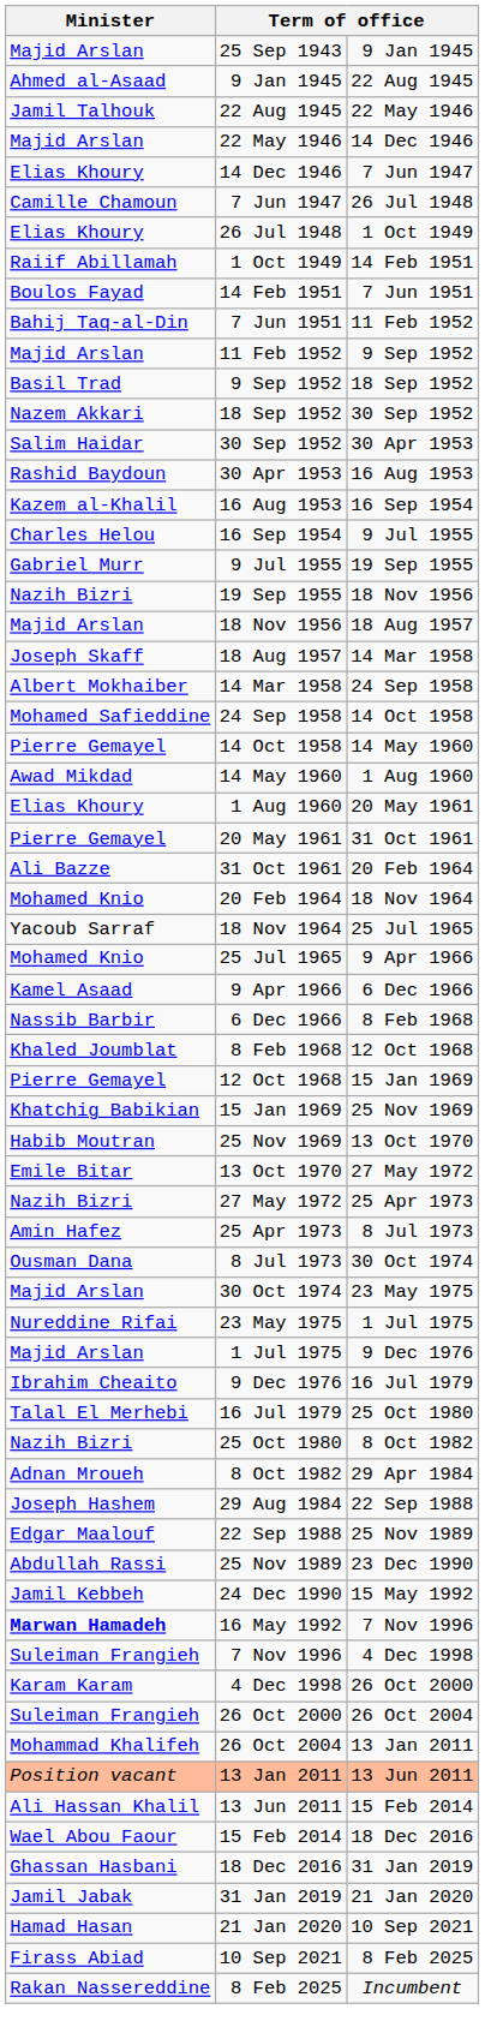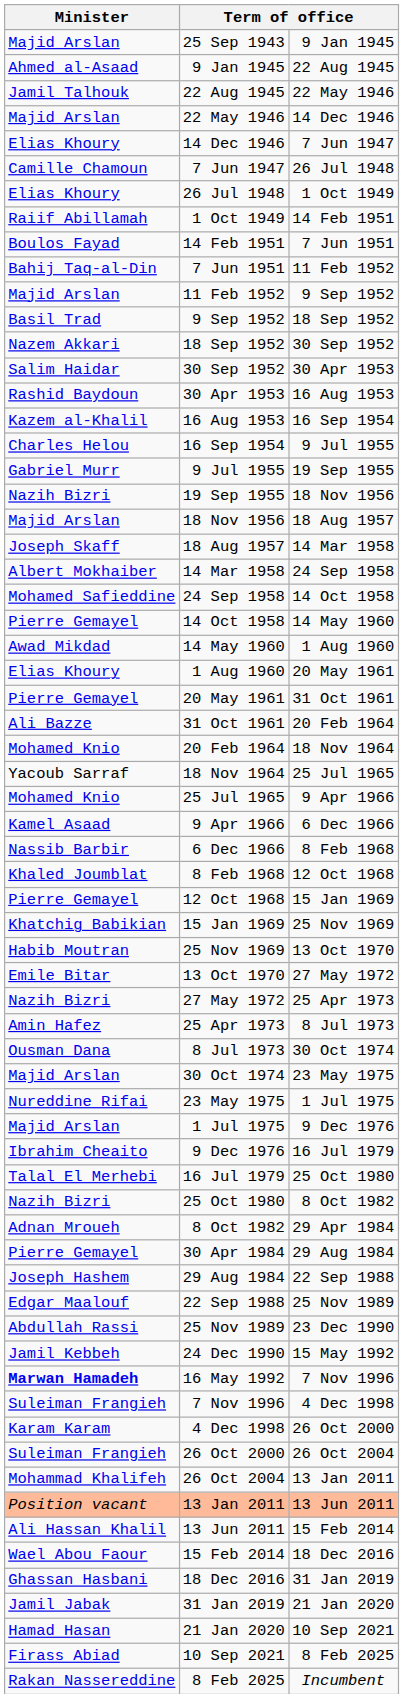 <table class="wikitable">
 <tr>
 <th>Minister</th>
 <th colspan=2>Term of office</th>
 </tr>
 <tr>
 <td><a href='#'>Majid Arslan</a></td>
 <td style="text-align:right;">25 Sep 1943</td>
 <td style="text-align:right;">9 Jan 1945</td>
 </tr>
 <tr>
 <td><a href='#'>Ahmed al-Asaad</a></td>
 <td style="text-align:right;">9 Jan 1945</td>
 <td style="text-align:right;">22 Aug 1945</td>
 </tr>
 <tr>
 <td><a href='#'>Jamil Talhouk</a></td>
 <td style="text-align:right;">22 Aug 1945</td>
 <td style="text-align:right;">22 May 1946</td>
 </tr>
 <tr>
 <td><a href='#'>Majid Arslan</a></td>
 <td style="text-align:right;">22 May 1946</td>
 <td style="text-align:right;">14 Dec 1946</td>
 </tr>
 <tr>
 <td><a href='#'>Elias Khoury</a></td>
 <td style="text-align:right;">14 Dec 1946</td>
 <td style="text-align:right;">7 Jun 1947</td>
 </tr>
 <tr>
 <td><a href='#'>Camille Chamoun</a></td>
 <td style="text-align:right;">7 Jun 1947</td>
 <td style="text-align:right;">26 Jul 1948</td>
 </tr>
 <tr>
 <td><a href='#'>Elias Khoury</a></td>
 <td style="text-align:right;">26 Jul 1948</td>
 <td style="text-align:right;">1 Oct 1949</td>
 </tr>
 <tr>
 <td><a href='#'>Raiif Abillamah</a></td>
 <td style="text-align:right;">1 Oct 1949</td>
 <td style="text-align:right;">14 Feb 1951</td>
 </tr>
 <tr>
 <td><a href='#'>Boulos Fayad</a></td>
 <td style="text-align:right;">14 Feb 1951</td>
 <td style="text-align:right;">7 Jun 1951</td>
 </tr>
 <tr>
 <td><a href='#'>Bahij Taq-al-Din</a></td>
 <td style="text-align:right;">7 Jun 1951</td>
 <td style="text-align:right;">11 Feb 1952</td>
 </tr>
 <tr>
 <td><a href='#'>Majid Arslan</a></td>
 <td style="text-align:right;">11 Feb 1952</td>
 <td style="text-align:right;">9 Sep 1952</td>
 </tr>
 <tr>
 <td><a href='#'>Basil Trad</a></td>
 <td style="text-align:right;">9 Sep 1952</td>
 <td style="text-align:right;">18 Sep 1952</td>
 </tr>
 <tr>
 <td><a href='#'>Nazem Akkari</a></td>
 <td style="text-align:right;">18 Sep 1952</td>
 <td style="text-align:right;">30 Sep 1952</td>
 </tr>
 <tr>
 <td><a href='#'>Salim Haidar</a></td>
 <td style="text-align:right;">30 Sep 1952</td>
 <td style="text-align:right;">30 Apr 1953</td>
 </tr>
 <tr>
 <td><a href='#'>Rashid Baydoun</a></td>
 <td style="text-align:right;">30 Apr 1953</td>
 <td style="text-align:right;">16 Aug 1953</td>
 </tr>
 <tr>
 <td><a href='#'>Kazem al-Khalil</a></td>
 <td style="text-align:right;">16 Aug 1953</td>
 <td style="text-align:right;">16 Sep 1954</td>
 </tr>
 <tr>
 <td><a href='#'>Charles Helou</a></td>
 <td style="text-align:right;">16 Sep 1954</td>
 <td style="text-align:right;">9 Jul 1955</td>
 </tr>
 <tr>
 <td><a href='#'>Gabriel Murr</a></td>
 <td style="text-align:right;">9 Jul 1955</td>
 <td style="text-align:right;">19 Sep 1955</td>
 </tr>
 <tr>
 <td><a href='#'>Nazih Bizri</a></td>
 <td style="text-align:right;">19 Sep 1955</td>
 <td style="text-align:right;">18 Nov 1956</td>
 </tr>
 <tr>
 <td><a href='#'>Majid Arslan</a></td>
 <td style="text-align:right;">18 Nov 1956</td>
 <td style="text-align:right;">18 Aug 1957</td>
 </tr>
 <tr>
 <td><a href='#'>Joseph Skaff</a></td>
 <td style="text-align:right;">18 Aug 1957</td>
 <td style="text-align:right;">14 Mar 1958</td>
 </tr>
 <tr>
 <td><a href='#'>Albert Mokhaiber</a></td>
 <td style="text-align:right;">14 Mar 1958</td>
 <td style="text-align:right;">24 Sep 1958</td>
 </tr>
 <tr>
 <td><a href='#'>Mohamed Safieddine</a></td>
 <td style="text-align:right;">24 Sep 1958</td>
 <td style="text-align:right;">14 Oct 1958</td>
 </tr>
 <tr>
 <td><a href='#'>Pierre Gemayel</a></td>
 <td style="text-align:right;">14 Oct 1958</td>
 <td style="text-align:right;">14 May 1960</td>
 </tr>
 <tr>
 <td><a href='#'>Awad Mikdad</a></td>
 <td style="text-align:right;">14 May 1960</td>
 <td style="text-align:right;">1 Aug 1960</td>
 </tr>
 <tr>
 <td><a href='#'>Elias Khoury</a></td>
 <td style="text-align:right;">1 Aug 1960</td>
 <td style="text-align:right;">20 May 1961</td>
 </tr>
 <tr>
 <td><a href='#'>Pierre Gemayel</a></td>
 <td style="text-align:right;">20 May 1961</td>
 <td style="text-align:right;">31 Oct 1961</td>
 </tr>
 <tr>
 <td><a href='#'>Ali Bazze</a></td>
 <td style="text-align:right;">31 Oct 1961</td>
 <td style="text-align:right;">20 Feb 1964</td>
 </tr>
 <tr>
 <td><a href='#'>Mohamed Knio</a></td>
 <td style="text-align:right;">20 Feb 1964</td>
 <td style="text-align:right;">18 Nov 1964</td>
 </tr>
 <tr>
 <td>Yacoub Sarraf</td>
 <td style="text-align:right;">18 Nov 1964</td>
 <td style="text-align:right;">25 Jul 1965</td>
 </tr>
 <tr>
 <td><a href='#'>Mohamed Knio</a></td>
 <td style="text-align:right;">25 Jul 1965</td>
 <td style="text-align:right;">9 Apr 1966</td>
 </tr>
 <tr>
 <td><a href='#'>Kamel Asaad</a></td>
 <td style="text-align:right;">9 Apr 1966</td>
 <td style="text-align:right;">6 Dec 1966</td>
 </tr>
 <tr>
 <td><a href='#'>Nassib Barbir</a></td>
 <td style="text-align:right;">6 Dec 1966</td>
 <td style="text-align:right;">8 Feb 1968</td>
 </tr>
 <tr>
 <td><a href='#'>Khaled Joumblat</a></td>
 <td style="text-align:right;">8 Feb 1968</td>
 <td style="text-align:right;">12 Oct 1968</td>
 </tr>
 <tr>
 <td><a href='#'>Pierre Gemayel</a></td>
 <td style="text-align:right;">12 Oct 1968</td>
 <td style="text-align:right;">15 Jan 1969</td>
 </tr>
 <tr>
 <td><a href='#'>Khatchig Babikian</a></td>
 <td style="text-align:right;">15 Jan 1969</td>
 <td style="text-align:right;">25 Nov 1969</td>
 </tr>
 <tr>
 <td><a href='#'>Habib Moutran</a></td>
 <td style="text-align:right;">25 Nov 1969</td>
 <td style="text-align:right;">13 Oct 1970</td>
 </tr>
 <tr>
 <td><a href='#'>Emile Bitar</a></td>
 <td style="text-align:right;">13 Oct 1970</td>
 <td style="text-align:right;">27 May 1972</td>
 </tr>
 <tr>
 <td><a href='#'>Nazih Bizri</a></td>
 <td style="text-align:right;">27 May 1972</td>
 <td style="text-align:right;">25 Apr 1973</td>
 </tr>
 <tr>
 <td><a href='#'>Amin Hafez</a></td>
 <td style="text-align:right;">25 Apr 1973</td>
 <td style="text-align:right;">8 Jul 1973</td>
 </tr>
 <tr>
 <td><a href='#'>Ousman Dana</a></td>
 <td style="text-align:right;">8 Jul 1973</td>
 <td style="text-align:right;">30 Oct 1974</td>
 </tr>
 <tr>
 <td><a href='#'>Majid Arslan</a></td>
 <td style="text-align:right;">30 Oct 1974</td>
 <td style="text-align:right;">23 May 1975</td>
 </tr>
 <tr>
 <td><a href='#'>Nureddine Rifai</a></td>
 <td style="text-align:right;">23 May 1975</td>
 <td style="text-align:right;">1 Jul 1975</td>
 </tr>
 <tr>
 <td><a href='#'>Majid Arslan</a></td>
 <td style="text-align:right;">1 Jul 1975</td>
 <td style="text-align:right;">9 Dec 1976</td>
 </tr>
 <tr>
 <td><a href='#'>Ibrahim Cheaito</a></td>
 <td style="text-align:right;">9 Dec 1976</td>
 <td style="text-align:right;">16 Jul 1979</td>
 </tr>
 <tr>
 <td><a href='#'>Talal El Merhebi</a></td>
 <td style="text-align:right;">16 Jul 1979</td>
 <td style="text-align:right;">25 Oct 1980</td>
 </tr>
 <tr>
 <td><a href='#'>Nazih Bizri</a></td>
 <td style="text-align:right;">25 Oct 1980</td>
 <td style="text-align:right;">8 Oct 1982</td>
 </tr>
 <tr>
 <td><a href='#'>Adnan Mroueh</a></td>
 <td style="text-align:right;">8 Oct 1982</td>
 <td style="text-align:right;">29 Apr 1984</td>
 </tr>
 <tr>
+<td><a href='#'>Pierre Gemayel</a></td>
+<td style="text-align:right;">30 Apr 1984</td>
+<td style="text-align:right;">29 Aug 1984</td>
+</tr>
+<tr>
 <td><a href='#'>Joseph Hashem</a></td>
 <td style="text-align:right;">29 Aug 1984</td>
 <td style="text-align:right;">22 Sep 1988</td>
 </tr>
 <tr>
 <td><a href='#'>Edgar Maalouf</a></td>
 <td style="text-align:right;">22 Sep 1988</td>
 <td style="text-align:right;">25 Nov 1989</td>
 </tr>
 <tr>
 <td><a href='#'>Abdullah Rassi</a></td>
 <td style="text-align:right;">25 Nov 1989</td>
 <td style="text-align:right;">23 Dec 1990</td>
 </tr>
 <tr>
 <td><a href='#'>Jamil Kebbeh</a></td>
 <td style="text-align:right;">24 Dec 1990</td>
 <td style="text-align:right;">15 May 1992</td>
 </tr>
 <tr>
 <td><strong><a href='#'>Marwan Hamadeh</a></strong></td>
 <td style="text-align:right;">16 May 1992</td>
 <td style="text-align:right;">7 Nov 1996</td>
 </tr>
 <tr>
 <td><a href='#'>Suleiman Frangieh</a></td>
 <td style="text-align:right;">7 Nov 1996</td>
 <td style="text-align:right;">4 Dec 1998</td>
 </tr>
 <tr>
 <td><a href='#'>Karam Karam</a></td>
 <td style="text-align:right;">4 Dec 1998</td>
 <td style="text-align:right;">26 Oct 2000</td>
 </tr>
 <tr>
 <td><a href='#'>Suleiman Frangieh</a></td>
 <td style="text-align:right;">26 Oct 2000</td>
 <td style="text-align:right;">26 Oct 2004</td>
 </tr>
 <tr>
 <td><a href='#'>Mohammad Khalifeh</a></td>
 <td style="text-align:right;">26 Oct 2004</td>
 <td style="text-align:right;">13 Jan 2011</td>
 </tr>
 <tr>
 <td style="background:#FB9;"><em>Position vacant</em></td>
 <td style="background:#FB9; text-align:right;">13 Jan 2011</td>
 <td style="background:#FB9; text-align:right;">13 Jun 2011</td>
 </tr>
 <tr>
 <td><a href='#'>Ali Hassan Khalil</a></td>
 <td style="text-align:right;">13 Jun 2011</td>
 <td style="text-align:right;">15 Feb 2014</td>
 </tr>
 <tr>
 <td><a href='#'>Wael Abou Faour</a></td>
 <td style="text-align:right;">15 Feb 2014</td>
 <td style="text-align:right;">18 Dec 2016</td>
 </tr>
 <tr>
 <td><a href='#'>Ghassan Hasbani</a></td>
 <td style="text-align:right;">18 Dec 2016</td>
 <td style="text-align:right;">31 Jan 2019</td>
 </tr>
 <tr>
 <td><a href='#'>Jamil Jabak</a></td>
 <td style="text-align:right;">31 Jan 2019</td>
 <td style="text-align:right;">21 Jan 2020</td>
 </tr>
 <tr>
 <td><a href='#'>Hamad Hasan</a></td>
 <td style="text-align:right;">21 Jan 2020</td>
 <td style="text-align:right;">10 Sep 2021</td>
 </tr>
 <tr>
 <td><a href='#'>Firass Abiad</a></td>
 <td style="text-align:right;">10 Sep 2021</td>
 <td style="text-align:right;">8 Feb 2025</td>
 </tr>
 <tr>
 <td><a href='#'>Rakan Nassereddine</a></td>
 <td style="text-align:right;">8 Feb 2025</td>
 <td style="text-align:center;"><em>Incumbent</em></td>
 </tr>
 </table>
